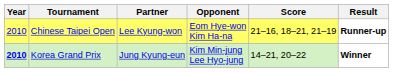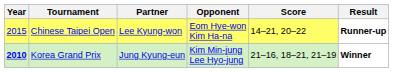 <table class="sortable wikitable" style="font-size: 90%;">
 <tr>
 <th>Year</th>
 <th>Tournament</th>
 <th>Partner</th>
 <th>Opponent</th>
 <th>Score</th>
 <th>Result</th>
 </tr>
 <tr style="background:#FFFF67">
-<td align="center"><a href='#'>2010</a></td>
+<td align="center"><a href='#'>2015</a></td>
 <td align="left"><a href='#'>Chinese Taipei Open</a></td>
 <td align="left"> <a href='#'>Lee Kyung-won</a></td>
 <td align="left"> <a href='#'>Eom Hye-won</a> <br>  <a href='#'>Kim Ha-na</a></td>
-<td align="left">21–16, 18–21, 21–19</td>
+<td align="left">14–21, 20–22</td>
 <td style="text-align:left; background:white"> <strong>Runner-up</strong></td>
 </tr>
 <tr style="background:#D4F1C5">
 <td align="center"><strong><a href='#'>2010</a></strong></td>
 <td align="left"><a href='#'>Korea Grand Prix</a></td>
 <td align="left"> <a href='#'>Jung Kyung-eun</a></td>
 <td align="left"> <a href='#'>Kim Min-jung</a> <br>  <a href='#'>Lee Hyo-jung</a></td>
-<td align="left">14–21, 20–22</td>
+<td align="left">21–16, 18–21, 21–19</td>
 <td style="text-align:left; background:white"> <strong>Winner</strong></td>
 </tr>
 </table>
